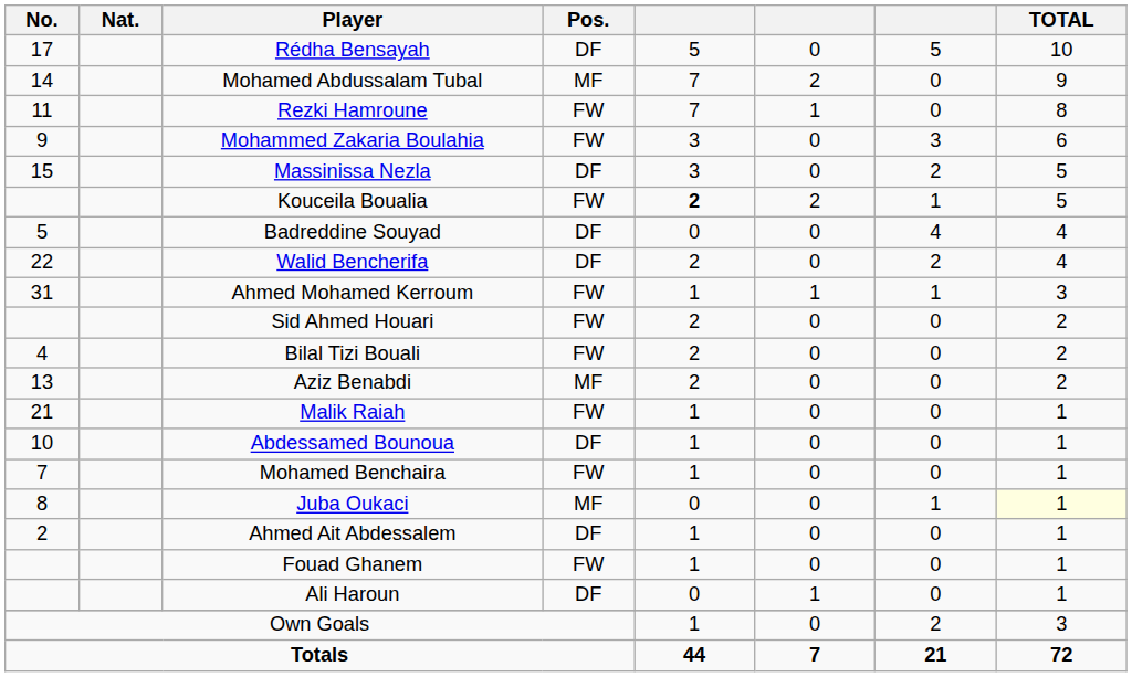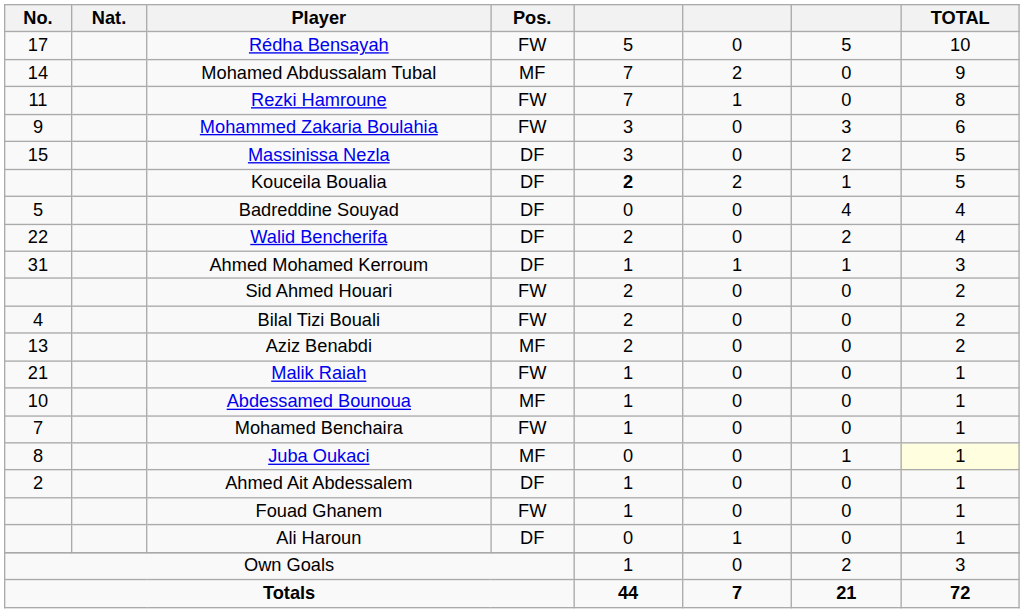 <table class="wikitable sortable alternance"  style="font-size:85%; text-align:center; line-height:14px; width:60%;">
 <tr>
 <th width=10>No.</th>
 <th width=10>Nat.</th>
 <th width=140>Player</th>
 <th width=10>Pos.</th>
 <th width=40></th>
 <th width=40></th>
 <th width=40></th>
 <th width=10>TOTAL</th>
 </tr>
 <tr>
 <td>17</td>
 <td></td>
 <td><a href='#'>Rédha Bensayah</a></td>
-<td>DF</td>
+<td>FW</td>
 <td>5</td>
 <td>0</td>
 <td>5</td>
 <td>10</td>
 </tr>
 <tr>
 <td>14</td>
 <td></td>
 <td>Mohamed Abdussalam Tubal</td>
 <td>MF</td>
 <td>7</td>
 <td>2</td>
 <td>0</td>
 <td>9</td>
 </tr>
 <tr>
 <td>11</td>
 <td></td>
 <td><a href='#'>Rezki Hamroune</a></td>
 <td>FW</td>
 <td>7</td>
 <td>1</td>
 <td>0</td>
 <td>8</td>
 </tr>
 <tr>
 <td>9</td>
 <td></td>
 <td><a href='#'>Mohammed Zakaria Boulahia</a></td>
 <td>FW</td>
 <td>3</td>
 <td>0</td>
 <td>3</td>
 <td>6</td>
 </tr>
 <tr>
 <td>15</td>
 <td></td>
 <td><a href='#'>Massinissa Nezla</a></td>
 <td>DF</td>
 <td>3</td>
 <td>0</td>
 <td>2</td>
 <td>5</td>
 </tr>
 <tr>
 <td></td>
 <td></td>
 <td>Kouceila Boualia</td>
-<td>FW</td>
+<td>DF</td>
 <td><strong>2</strong></td>
 <td>2</td>
 <td>1</td>
 <td>5</td>
 </tr>
 <tr>
 <td>5</td>
 <td></td>
 <td>Badreddine Souyad</td>
 <td>DF</td>
 <td>0</td>
 <td>0</td>
 <td>4</td>
 <td>4</td>
 </tr>
 <tr>
 <td>22</td>
 <td></td>
 <td><a href='#'>Walid Bencherifa</a></td>
 <td>DF</td>
 <td>2</td>
 <td>0</td>
 <td>2</td>
 <td>4</td>
 </tr>
 <tr>
 <td>31</td>
 <td></td>
 <td>Ahmed Mohamed Kerroum</td>
-<td>FW</td>
+<td>DF</td>
 <td>1</td>
 <td>1</td>
 <td>1</td>
 <td>3</td>
 </tr>
 <tr>
 <td></td>
 <td></td>
 <td>Sid Ahmed Houari</td>
 <td>FW</td>
 <td>2</td>
 <td>0</td>
 <td>0</td>
 <td>2</td>
 </tr>
 <tr>
 <td>4</td>
 <td></td>
 <td>Bilal Tizi Bouali</td>
 <td>FW</td>
 <td>2</td>
 <td>0</td>
 <td>0</td>
 <td>2</td>
 </tr>
 <tr>
 <td>13</td>
 <td></td>
 <td>Aziz Benabdi</td>
 <td>MF</td>
 <td>2</td>
 <td>0</td>
 <td>0</td>
 <td>2</td>
 </tr>
 <tr>
 <td>21</td>
 <td></td>
 <td><a href='#'>Malik Raiah</a></td>
 <td>FW</td>
 <td>1</td>
 <td>0</td>
 <td>0</td>
 <td>1</td>
 </tr>
 <tr>
 <td>10</td>
 <td></td>
 <td><a href='#'>Abdessamed Bounoua</a></td>
-<td>DF</td>
+<td>MF</td>
 <td>1</td>
 <td>0</td>
 <td>0</td>
 <td>1</td>
 </tr>
 <tr>
 <td>7</td>
 <td></td>
 <td>Mohamed Benchaira</td>
 <td>FW</td>
 <td>1</td>
 <td>0</td>
 <td>0</td>
 <td>1</td>
 </tr>
 <tr>
 <td>8</td>
 <td></td>
 <td><a href='#'>Juba Oukaci</a></td>
 <td>MF</td>
 <td>0</td>
 <td>0</td>
 <td>1</td>
 <td style="background: lightyellow;">1</td>
 </tr>
 <tr>
 <td>2</td>
 <td></td>
 <td>Ahmed Ait Abdessalem</td>
 <td>DF</td>
 <td>1</td>
 <td>0</td>
 <td>0</td>
 <td>1</td>
 </tr>
 <tr>
 <td></td>
 <td></td>
 <td>Fouad Ghanem</td>
 <td>FW</td>
 <td>1</td>
 <td>0</td>
 <td>0</td>
 <td>1</td>
 </tr>
 <tr>
 <td></td>
 <td></td>
 <td>Ali Haroun</td>
 <td>DF</td>
 <td>0</td>
 <td>1</td>
 <td>0</td>
 <td>1</td>
 </tr>
 <tr>
 </tr>
 <tr class="sortbottom">
 <td colspan="4">Own Goals</td>
 <td>1</td>
 <td>0</td>
 <td>2</td>
 <td>3</td>
 </tr>
 <tr class="sortbottom">
 <td colspan="4"><strong>Totals</strong></td>
 <td><strong>44</strong></td>
 <td><strong>7</strong></td>
 <td><strong>21</strong></td>
 <td><strong>72</strong></td>
 </tr>
 </table>
